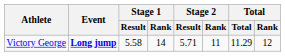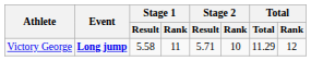 <table class="wikitable" style="font-size:90%">
 <tr>
 <th rowspan=2>Athlete</th>
 <th rowspan=2>Event</th>
 <th colspan=2>Stage 1</th>
 <th colspan=2>Stage 2</th>
 <th colspan=2>Total</th>
 </tr>
 <tr style="font-size:95%">
 <th>Result</th>
 <th>Rank</th>
 <th>Result</th>
 <th>Rank</th>
 <th>Total</th>
 <th>Rank</th>
 </tr>
 <tr align=center>
 <td align=left><a href='#'>Victory George</a></td>
 <td align=left><strong><a href='#'>Long jump</a></strong></td>
 <td>5.58</td>
-<td>14</td>
+<td>11</td>
 <td>5.71</td>
-<td>11</td>
+<td>10</td>
 <td>11.29</td>
 <td>12</td>
 </tr>
 </table>
